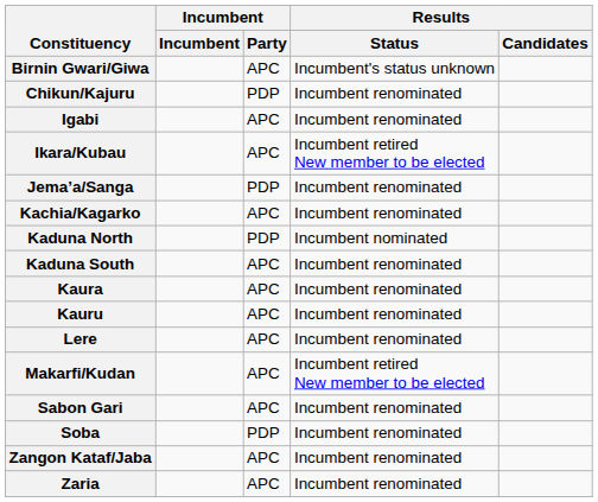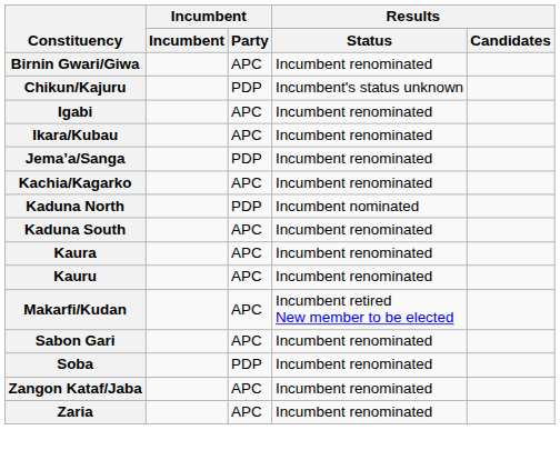 <table class="wikitable sortable">
 <tr valign=bottom>
 <th rowspan=2>Constituency</th>
 <th colspan=2>Incumbent</th>
 <th colspan=2>Results</th>
 </tr>
 <tr valign=bottom>
 <th>Incumbent</th>
 <th>Party</th>
 <th>Status</th>
 <th>Candidates</th>
 </tr>
 <tr>
 <th>Birnin Gwari/Giwa</th>
 <td></td>
 <td>APC</td>
-<td>Incumbent's status unknown</td>
+<td>Incumbent renominated</td>
 <td nowrap></td>
 </tr>
 <tr>
 <th>Chikun/Kajuru</th>
 <td></td>
 <td>PDP</td>
-<td>Incumbent renominated</td>
+<td>Incumbent's status unknown</td>
 <td nowrap></td>
 </tr>
 <tr>
 <th>Igabi</th>
 <td></td>
 <td>APC</td>
 <td>Incumbent renominated</td>
 <td nowrap></td>
 </tr>
 <tr>
 <th>Ikara/Kubau</th>
 <td></td>
 <td>APC</td>
-<td>Incumbent retired<br><a href='#'>New member to be elected</a></td>
+<td>Incumbent renominated</td>
 <td nowrap></td>
 </tr>
 <tr>
 <th>Jema’a/Sanga</th>
 <td></td>
 <td>PDP</td>
 <td>Incumbent renominated</td>
 <td nowrap></td>
 </tr>
 <tr>
 <th>Kachia/Kagarko</th>
 <td></td>
 <td>APC</td>
 <td>Incumbent renominated</td>
 <td nowrap></td>
 </tr>
 <tr>
 <th>Kaduna North</th>
 <td></td>
 <td>PDP</td>
 <td>Incumbent nominated</td>
 <td nowrap></td>
 </tr>
 <tr>
 <th>Kaduna South</th>
 <td></td>
 <td>APC</td>
 <td>Incumbent renominated</td>
 <td nowrap></td>
 </tr>
 <tr>
 <th>Kaura</th>
 <td></td>
 <td>APC</td>
 <td>Incumbent renominated</td>
 <td nowrap></td>
 </tr>
 <tr>
 <th>Kauru</th>
 <td></td>
 <td>APC</td>
 <td>Incumbent renominated</td>
 <td nowrap></td>
 </tr>
 <tr>
-<th>Lere</th>
-<td></td>
-<td>APC</td>
-<td>Incumbent renominated</td>
-<td nowrap></td>
-</tr>
-<tr>
 <th>Makarfi/Kudan</th>
 <td></td>
 <td>APC</td>
 <td>Incumbent retired<br><a href='#'>New member to be elected</a></td>
 <td nowrap></td>
 </tr>
 <tr>
 <th>Sabon Gari</th>
 <td></td>
 <td>APC</td>
 <td>Incumbent renominated</td>
 <td nowrap></td>
 </tr>
 <tr>
 <th>Soba</th>
 <td></td>
 <td>PDP</td>
 <td>Incumbent renominated</td>
 <td nowrap></td>
 </tr>
 <tr>
 <th>Zangon Kataf/Jaba</th>
 <td></td>
 <td>APC</td>
 <td>Incumbent renominated</td>
 <td nowrap></td>
 </tr>
 <tr>
 <th>Zaria</th>
 <td></td>
 <td>APC</td>
 <td>Incumbent renominated</td>
 <td nowrap></td>
 </tr>
 </table>
